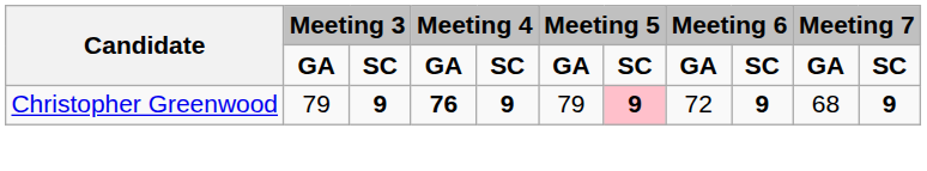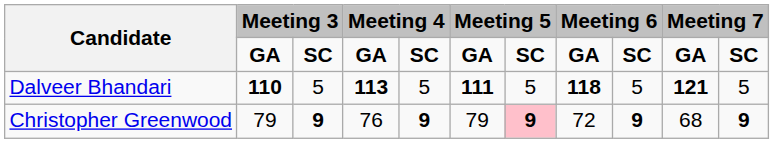 <table class="wikitable" style="text-align:center;">
 <tr>
 <th rowspan=2>Candidate</th>
 <td style="background:silver;" colspan=2><strong>Meeting 3</strong></td>
 <td style="background:silver;" colspan=2><strong>Meeting 4</strong></td>
 <td style="background:silver;" colspan=2><strong>Meeting 5</strong></td>
 <td style="background:silver;" colspan=2><strong>Meeting 6</strong></td>
 <td style="background:silver;" colspan=2><strong>Meeting 7</strong></td>
 </tr>
 <tr>
 <td><strong>GA</strong></td>
 <td><strong>SC</strong></td>
 <td><strong>GA</strong></td>
 <td><strong>SC</strong></td>
 <td><strong>GA</strong></td>
 <td><strong>SC</strong></td>
 <td><strong>GA</strong></td>
 <td><strong>SC</strong></td>
 <td><strong>GA</strong></td>
 <td><strong>SC</strong></td>
 </tr>
 <tr>
+<td style="text-align:left;"> <a href='#'>Dalveer Bhandari</a></td>
+<td><strong>110</strong></td>
+<td>5</td>
+<td><strong>113</strong></td>
+<td>5</td>
+<td><strong>111</strong></td>
+<td>5</td>
+<td><strong>118</strong></td>
+<td>5</td>
+<td><strong>121</strong></td>
+<td>5</td>
+</tr>
+<tr>
 <td style="text-align:left;"> <a href='#'>Christopher Greenwood</a></td>
 <td>79</td>
 <td><strong>9</strong></td>
-<td><strong>76</strong></td>
+<td>76</td>
 <td><strong>9</strong></td>
 <td>79</td>
 <td style="background: pink;"><strong>9</strong></td>
 <td>72</td>
 <td><strong>9</strong></td>
 <td>68</td>
 <td><strong>9</strong></td>
 </tr>
 </table>
